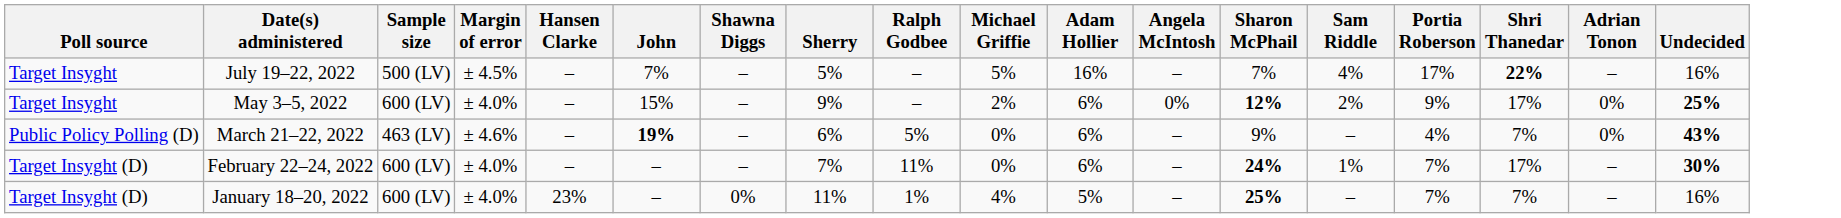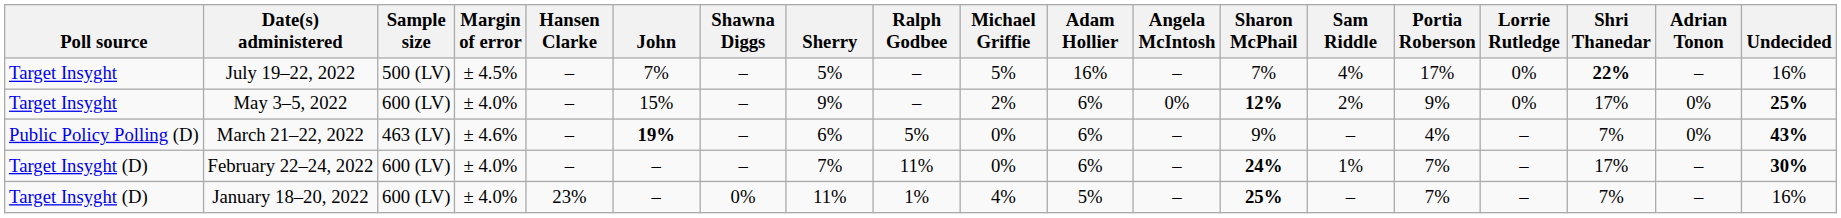 <table class="wikitable" style="font-size:90%;text-align:center;">
 <tr style="vertical-align:bottom">
 <th>Poll source</th>
 <th>Date(s)<br>administered</th>
 <th>Sample<br>size</th>
 <th>Margin<br>of error</th>
 <th style="width:60px;">Hansen<br>Clarke</th>
 <th style="width:60px;">John<br></th>
 <th style="width:60px;">Shawna<br>Diggs</th>
 <th style="width:60px;">Sherry<br></th>
 <th style="width:60px;">Ralph<br>Godbee</th>
 <th style="width:60px;">Michael<br>Griffie</th>
 <th style="width:60px;">Adam<br>Hollier</th>
 <th style="width:60px;">Angela<br>McIntosh</th>
 <th style="width:60px;">Sharon<br>McPhail</th>
 <th style="width:60px;">Sam<br>Riddle</th>
 <th style="width:60px;">Portia<br>Roberson</th>
+<th style="width:60px;">Lorrie<br>Rutledge</th>
 <th style="width:60px;">Shri<br>Thanedar</th>
 <th style="width:60px;">Adrian<br>Tonon</th>
 <th>Undecided</th>
 </tr>
 <tr>
 <td style="text-align:left;"><a href='#'>Target Insyght</a></td>
 <td>July 19–22, 2022</td>
 <td>500 (LV)</td>
 <td>± 4.5%</td>
 <td>–</td>
 <td>7%</td>
 <td>–</td>
 <td>5%</td>
 <td>–</td>
 <td>5%</td>
 <td>16%</td>
 <td>–</td>
 <td>7%</td>
 <td>4%</td>
 <td>17%</td>
+<td>0%</td>
 <td><strong>22%</strong></td>
 <td>–</td>
 <td>16%</td>
 </tr>
 <tr>
 <td style="text-align:left;"><a href='#'>Target Insyght</a></td>
 <td>May 3–5, 2022</td>
 <td>600 (LV)</td>
 <td>± 4.0%</td>
 <td>–</td>
 <td>15%</td>
 <td>–</td>
 <td>9%</td>
 <td>–</td>
 <td>2%</td>
 <td>6%</td>
 <td>0%</td>
 <td><strong>12%</strong></td>
 <td>2%</td>
 <td>9%</td>
+<td>0%</td>
 <td>17%</td>
 <td>0%</td>
 <td><strong>25%</strong></td>
 </tr>
 <tr>
 <td style="text-align:left;"><a href='#'>Public Policy Polling</a> (D)</td>
 <td>March 21–22, 2022</td>
 <td>463 (LV)</td>
 <td>± 4.6%</td>
 <td>–</td>
 <td><strong>19%</strong></td>
 <td>–</td>
 <td>6%</td>
 <td>5%</td>
 <td>0%</td>
 <td>6%</td>
 <td>–</td>
 <td>9%</td>
 <td>–</td>
 <td>4%</td>
+<td>–</td>
 <td>7%</td>
 <td>0%</td>
 <td><strong>43%</strong></td>
 </tr>
 <tr>
 <td style="text-align:left;"><a href='#'>Target Insyght</a> (D)</td>
 <td>February 22–24, 2022</td>
 <td>600 (LV)</td>
 <td>± 4.0%</td>
 <td>–</td>
 <td>–</td>
 <td>–</td>
 <td>7%</td>
 <td>11%</td>
 <td>0%</td>
 <td>6%</td>
 <td>–</td>
 <td><strong>24%</strong></td>
 <td>1%</td>
 <td>7%</td>
+<td>–</td>
 <td>17%</td>
 <td>–</td>
 <td><strong>30%</strong></td>
 </tr>
 <tr>
 <td style="text-align:left;"><a href='#'>Target Insyght</a> (D)</td>
 <td>January 18–20, 2022</td>
 <td>600 (LV)</td>
 <td>± 4.0%</td>
 <td>23%</td>
 <td>–</td>
 <td>0%</td>
 <td>11%</td>
 <td>1%</td>
 <td>4%</td>
 <td>5%</td>
 <td>–</td>
 <td><strong>25%</strong></td>
 <td>–</td>
 <td>7%</td>
+<td>–</td>
 <td>7%</td>
 <td>–</td>
 <td>16%</td>
 </tr>
 </table>
